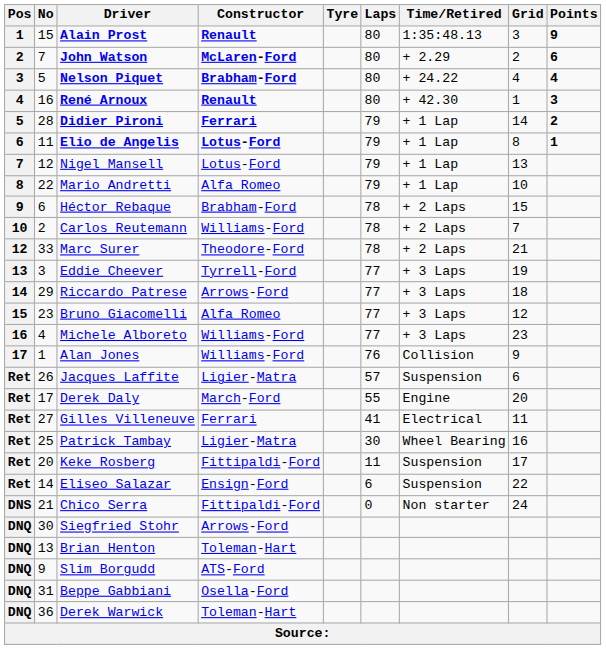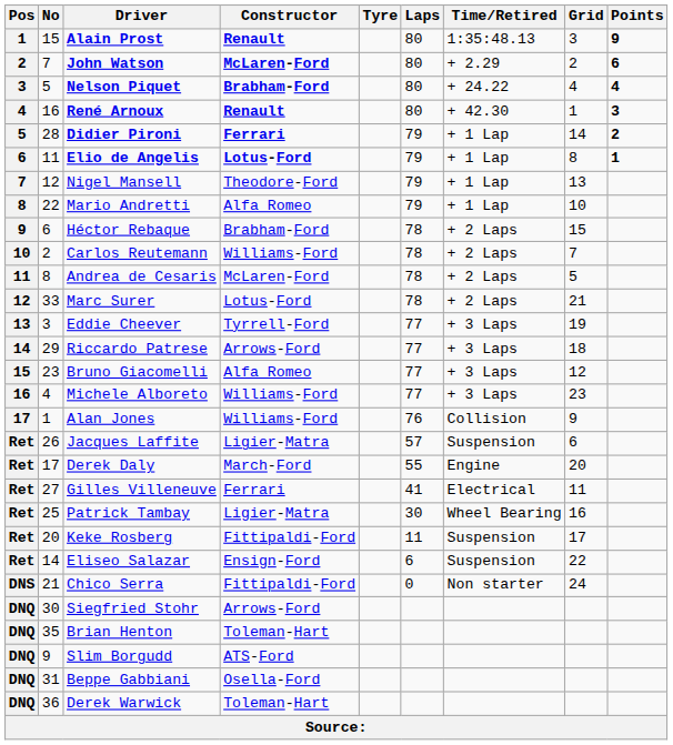 <table class="wikitable" style="font-size: 95%;">
 <tr>
 <th>Pos</th>
 <th>No</th>
 <th>Driver</th>
 <th>Constructor</th>
 <th>Tyre</th>
 <th>Laps</th>
 <th>Time/Retired</th>
 <th>Grid</th>
 <th>Points</th>
 </tr>
 <tr>
 <th>1</th>
 <td>15</td>
 <td> <strong><a href='#'>Alain Prost</a></strong></td>
 <td><strong><a href='#'>Renault</a></strong></td>
 <td></td>
 <td>80</td>
 <td>1:35:48.13</td>
 <td>3</td>
 <td><strong>9</strong></td>
 </tr>
 <tr>
 <th>2</th>
 <td>7</td>
 <td> <strong><a href='#'>John Watson</a></strong></td>
 <td><strong><a href='#'>McLaren</a>-<a href='#'>Ford</a></strong></td>
 <td></td>
 <td>80</td>
 <td>+ 2.29</td>
 <td>2</td>
 <td><strong>6</strong></td>
 </tr>
 <tr>
 <th>3</th>
 <td>5</td>
 <td> <strong><a href='#'>Nelson Piquet</a></strong></td>
 <td><strong><a href='#'>Brabham</a>-<a href='#'>Ford</a></strong></td>
 <td></td>
 <td>80</td>
 <td>+ 24.22</td>
 <td>4</td>
 <td><strong>4</strong></td>
 </tr>
 <tr>
 <th>4</th>
 <td>16</td>
 <td> <strong><a href='#'>René Arnoux</a></strong></td>
 <td><strong><a href='#'>Renault</a></strong></td>
 <td></td>
 <td>80</td>
 <td>+ 42.30</td>
 <td>1</td>
 <td><strong>3</strong></td>
 </tr>
 <tr>
 <th>5</th>
 <td>28</td>
 <td> <strong><a href='#'>Didier Pironi</a></strong></td>
 <td><strong><a href='#'>Ferrari</a></strong></td>
 <td></td>
 <td>79</td>
 <td>+ 1 Lap</td>
 <td>14</td>
 <td><strong>2</strong></td>
 </tr>
 <tr>
 <th>6</th>
 <td>11</td>
 <td> <strong><a href='#'>Elio de Angelis</a></strong></td>
 <td><strong><a href='#'>Lotus</a>-<a href='#'>Ford</a></strong></td>
 <td></td>
 <td>79</td>
 <td>+ 1 Lap</td>
 <td>8</td>
 <td><strong>1</strong></td>
 </tr>
 <tr>
 <th>7</th>
 <td>12</td>
 <td> <a href='#'>Nigel Mansell</a></td>
-<td><a href='#'>Lotus</a>-<a href='#'>Ford</a></td>
+<td><a href='#'>Theodore</a>-<a href='#'>Ford</a></td>
 <td></td>
 <td>79</td>
 <td>+ 1 Lap</td>
 <td>13</td>
 <td> </td>
 </tr>
 <tr>
 <th>8</th>
 <td>22</td>
 <td> <a href='#'>Mario Andretti</a></td>
 <td><a href='#'>Alfa Romeo</a></td>
 <td></td>
 <td>79</td>
 <td>+ 1 Lap</td>
 <td>10</td>
 <td> </td>
 </tr>
 <tr>
 <th>9</th>
 <td>6</td>
 <td> <a href='#'>Héctor Rebaque</a></td>
 <td><a href='#'>Brabham</a>-<a href='#'>Ford</a></td>
 <td></td>
 <td>78</td>
 <td>+ 2 Laps</td>
 <td>15</td>
 <td> </td>
 </tr>
 <tr>
 <th>10</th>
 <td>2</td>
 <td> <a href='#'>Carlos Reutemann</a></td>
 <td><a href='#'>Williams</a>-<a href='#'>Ford</a></td>
 <td></td>
 <td>78</td>
 <td>+ 2 Laps</td>
 <td>7</td>
 <td> </td>
 </tr>
 <tr>
+<th>11</th>
+<td>8</td>
+<td> <a href='#'>Andrea de Cesaris</a></td>
+<td><a href='#'>McLaren</a>-<a href='#'>Ford</a></td>
+<td></td>
+<td>78</td>
+<td>+ 2 Laps</td>
+<td>5</td>
+<td> </td>
+</tr>
+<tr>
 <th>12</th>
 <td>33</td>
 <td> <a href='#'>Marc Surer</a></td>
-<td><a href='#'>Theodore</a>-<a href='#'>Ford</a></td>
+<td><a href='#'>Lotus</a>-<a href='#'>Ford</a></td>
 <td></td>
 <td>78</td>
 <td>+ 2 Laps</td>
 <td>21</td>
 <td> </td>
 </tr>
 <tr>
 <th>13</th>
 <td>3</td>
 <td> <a href='#'>Eddie Cheever</a></td>
 <td><a href='#'>Tyrrell</a>-<a href='#'>Ford</a></td>
 <td></td>
 <td>77</td>
 <td>+ 3 Laps</td>
 <td>19</td>
 <td> </td>
 </tr>
 <tr>
 <th>14</th>
 <td>29</td>
 <td> <a href='#'>Riccardo Patrese</a></td>
 <td><a href='#'>Arrows</a>-<a href='#'>Ford</a></td>
 <td></td>
 <td>77</td>
 <td>+ 3 Laps</td>
 <td>18</td>
 <td> </td>
 </tr>
 <tr>
 <th>15</th>
 <td>23</td>
 <td> <a href='#'>Bruno Giacomelli</a></td>
 <td><a href='#'>Alfa Romeo</a></td>
 <td></td>
 <td>77</td>
 <td>+ 3 Laps</td>
 <td>12</td>
 <td> </td>
 </tr>
 <tr>
 <th>16</th>
 <td>4</td>
 <td> <a href='#'>Michele Alboreto</a></td>
 <td><a href='#'>Williams</a>-<a href='#'>Ford</a></td>
 <td></td>
 <td>77</td>
 <td>+ 3 Laps</td>
 <td>23</td>
 <td> </td>
 </tr>
 <tr>
 <th>17</th>
 <td>1</td>
 <td> <a href='#'>Alan Jones</a></td>
 <td><a href='#'>Williams</a>-<a href='#'>Ford</a></td>
 <td></td>
 <td>76</td>
 <td>Collision</td>
 <td>9</td>
 <td> </td>
 </tr>
 <tr>
 <th>Ret</th>
 <td>26</td>
 <td> <a href='#'>Jacques Laffite</a></td>
 <td><a href='#'>Ligier</a>-<a href='#'>Matra</a></td>
 <td></td>
 <td>57</td>
 <td>Suspension</td>
 <td>6</td>
 <td> </td>
 </tr>
 <tr>
 <th>Ret</th>
 <td>17</td>
 <td> <a href='#'>Derek Daly</a></td>
 <td><a href='#'>March</a>-<a href='#'>Ford</a></td>
 <td></td>
 <td>55</td>
 <td>Engine</td>
 <td>20</td>
 <td> </td>
 </tr>
 <tr>
 <th>Ret</th>
 <td>27</td>
 <td> <a href='#'>Gilles Villeneuve</a></td>
 <td><a href='#'>Ferrari</a></td>
 <td></td>
 <td>41</td>
 <td>Electrical</td>
 <td>11</td>
 <td> </td>
 </tr>
 <tr>
 <th>Ret</th>
 <td>25</td>
 <td> <a href='#'>Patrick Tambay</a></td>
 <td><a href='#'>Ligier</a>-<a href='#'>Matra</a></td>
 <td></td>
 <td>30</td>
 <td>Wheel Bearing</td>
 <td>16</td>
 <td> </td>
 </tr>
 <tr>
 <th>Ret</th>
 <td>20</td>
 <td> <a href='#'>Keke Rosberg</a></td>
 <td><a href='#'>Fittipaldi</a>-<a href='#'>Ford</a></td>
 <td></td>
 <td>11</td>
 <td>Suspension</td>
 <td>17</td>
 <td> </td>
 </tr>
 <tr>
 <th>Ret</th>
 <td>14</td>
 <td> <a href='#'>Eliseo Salazar</a></td>
 <td><a href='#'>Ensign</a>-<a href='#'>Ford</a></td>
 <td></td>
 <td>6</td>
 <td>Suspension</td>
 <td>22</td>
 <td> </td>
 </tr>
 <tr>
 <th>DNS</th>
 <td>21</td>
 <td> <a href='#'>Chico Serra</a></td>
 <td><a href='#'>Fittipaldi</a>-<a href='#'>Ford</a></td>
 <td></td>
 <td>0</td>
 <td>Non starter</td>
 <td>24</td>
 <td> </td>
 </tr>
 <tr>
 <th>DNQ</th>
 <td>30</td>
 <td> <a href='#'>Siegfried Stohr</a></td>
 <td><a href='#'>Arrows</a>-<a href='#'>Ford</a></td>
 <td></td>
 <td> </td>
 <td></td>
 <td></td>
 <td> </td>
 </tr>
 <tr>
 <th>DNQ</th>
-<td>13</td>
+<td>35</td>
 <td> <a href='#'>Brian Henton</a></td>
 <td><a href='#'>Toleman</a>-<a href='#'>Hart</a></td>
 <td></td>
 <td> </td>
 <td></td>
 <td></td>
 <td> </td>
 </tr>
 <tr>
 <th>DNQ</th>
 <td>9</td>
 <td> <a href='#'>Slim Borgudd</a></td>
 <td><a href='#'>ATS</a>-<a href='#'>Ford</a></td>
 <td></td>
 <td> </td>
 <td></td>
 <td></td>
 <td> </td>
 </tr>
 <tr>
 <th>DNQ</th>
 <td>31</td>
 <td> <a href='#'>Beppe Gabbiani</a></td>
 <td><a href='#'>Osella</a>-<a href='#'>Ford</a></td>
 <td></td>
 <td> </td>
 <td></td>
 <td></td>
 <td> </td>
 </tr>
 <tr>
 <th>DNQ</th>
 <td>36</td>
 <td> <a href='#'>Derek Warwick</a></td>
 <td><a href='#'>Toleman</a>-<a href='#'>Hart</a></td>
 <td></td>
 <td> </td>
 <td> </td>
 <td> </td>
 <td> </td>
 </tr>
 <tr>
 <th colspan="9" style="text-align: center">Source: </th>
 </tr>
 </table>
